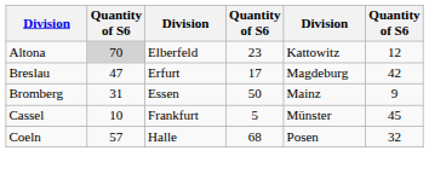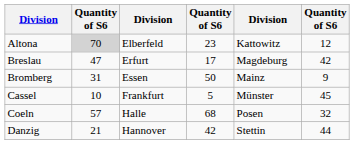 <table class="wikitable" width="500" align = "right">
 <tr class="hintergrundfarbe5">
 <th width="20%"><a href='#'>Division</a></th>
 <th width="10%"; align="center">Quantity <br> of S6</th>
 <th width="20%">Division</th>
 <th width="10%"; style="text-align:center">Quantity <br> of S6</th>
 <th width="20%">Division</th>
 <th width="10%"; align="center">Quantity <br> of S6</th>
 </tr>
 <tr>
 <td>Altona</td>
 <td style="background: lightgrey; text-align:center">70</td>
 <td>Elberfeld</td>
 <td style="text-align:center">23</td>
 <td>Kattowitz</td>
 <td style="text-align:center">12</td>
 </tr>
 <tr>
 <td>Breslau</td>
 <td style="text-align:center">47</td>
 <td>Erfurt</td>
 <td style="text-align:center">17</td>
 <td>Magdeburg</td>
 <td style="text-align:center">42</td>
 </tr>
 <tr>
 <td>Bromberg</td>
 <td style="text-align:center">31</td>
 <td>Essen</td>
 <td style="text-align:center">50</td>
 <td>Mainz</td>
 <td style="text-align:center">9</td>
 </tr>
 <tr>
 <td>Cassel</td>
 <td style="text-align:center">10</td>
 <td>Frankfurt</td>
 <td style="text-align:center">5</td>
 <td>Münster</td>
 <td style="text-align:center">45</td>
 </tr>
 <tr>
 <td>Coeln</td>
 <td style="text-align:center">57</td>
 <td>Halle</td>
 <td style="text-align:center">68</td>
 <td>Posen</td>
 <td style="text-align:center">32</td>
 </tr>
+<tr>
+<td>Danzig</td>
+<td style="text-align:center">21</td>
+<td>Hannover</td>
+<td style="text-align:center">42</td>
+<td>Stettin</td>
+<td style="text-align:center">44</td>
+</tr>
 </table>
